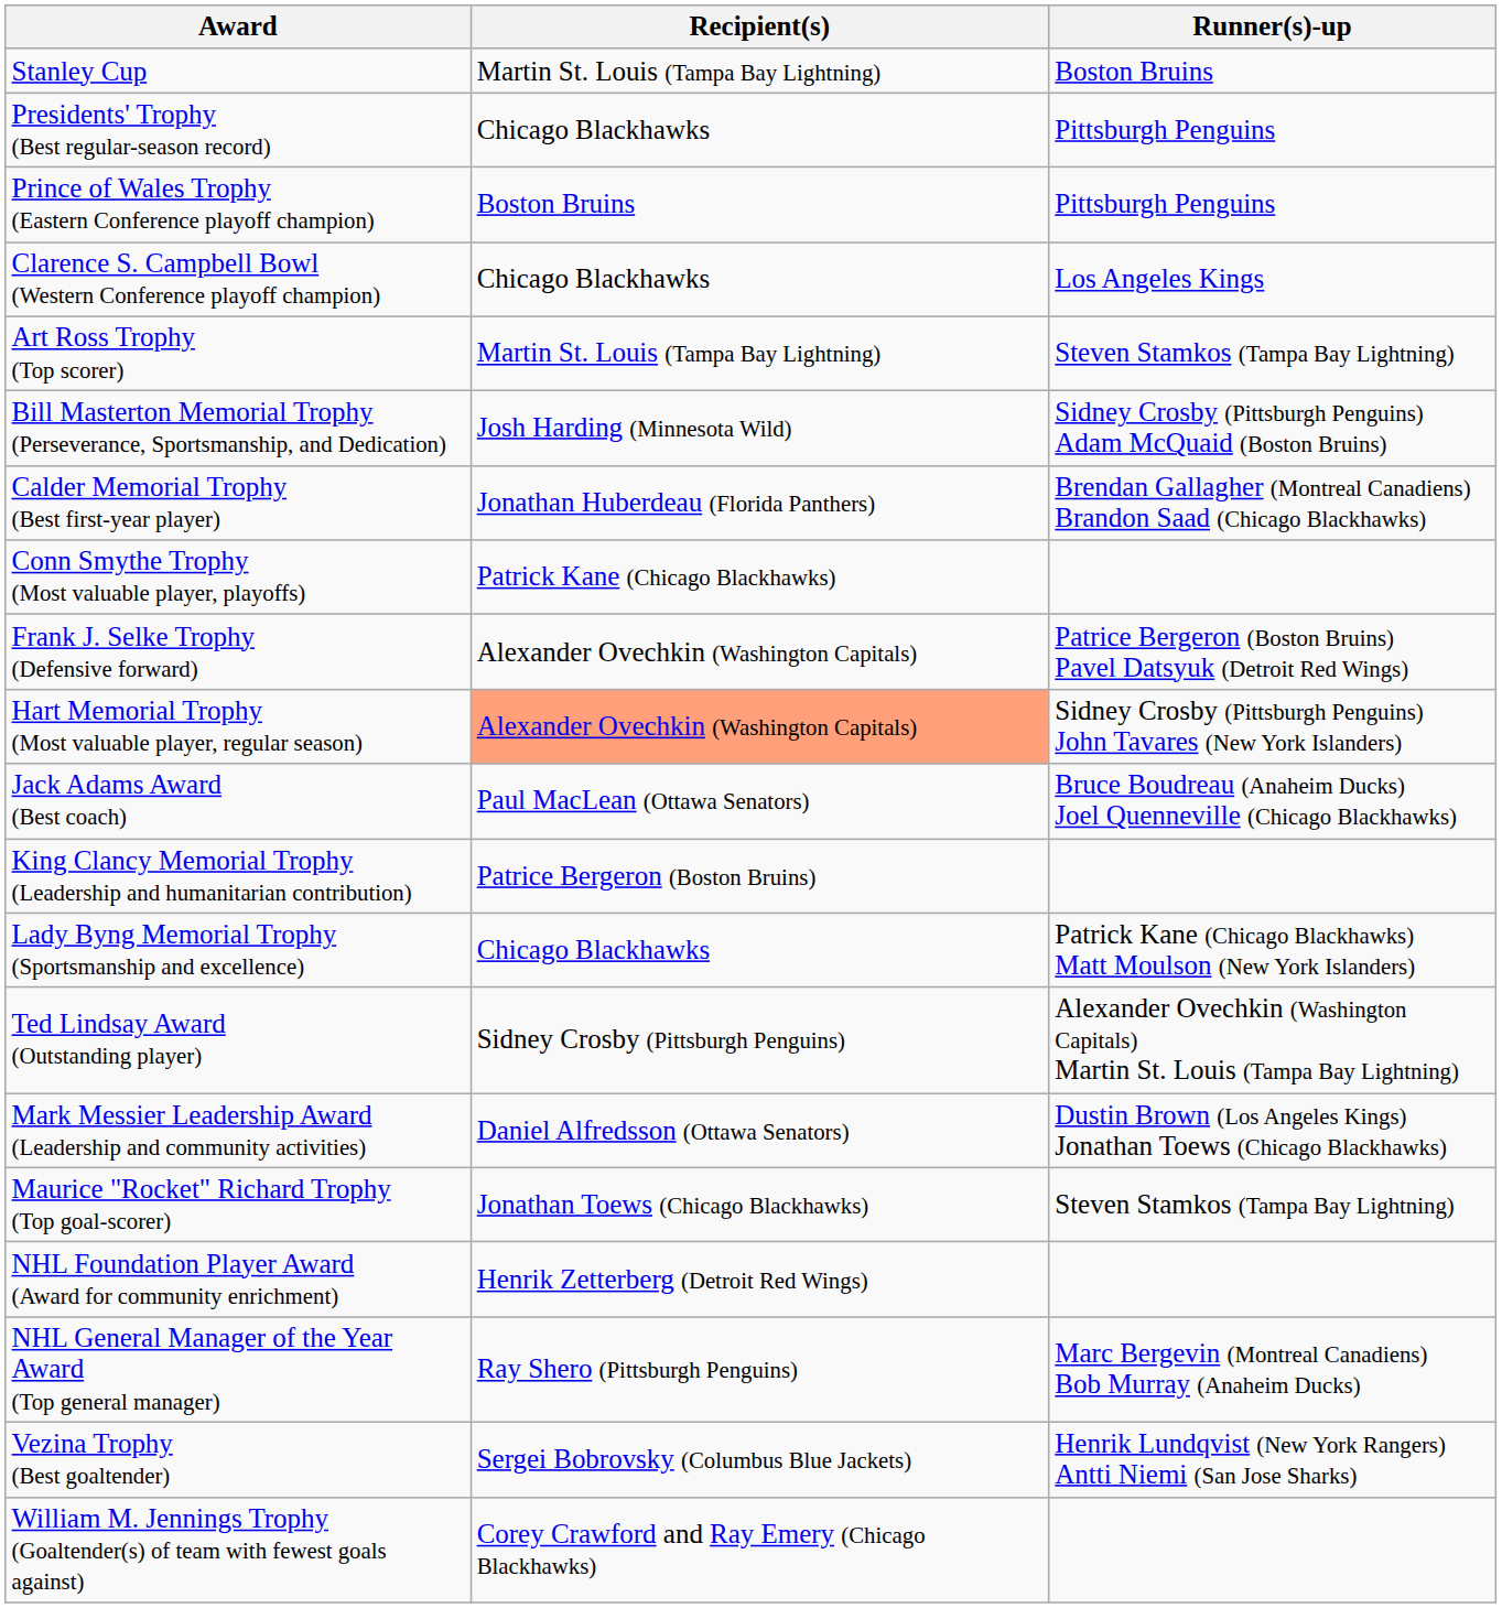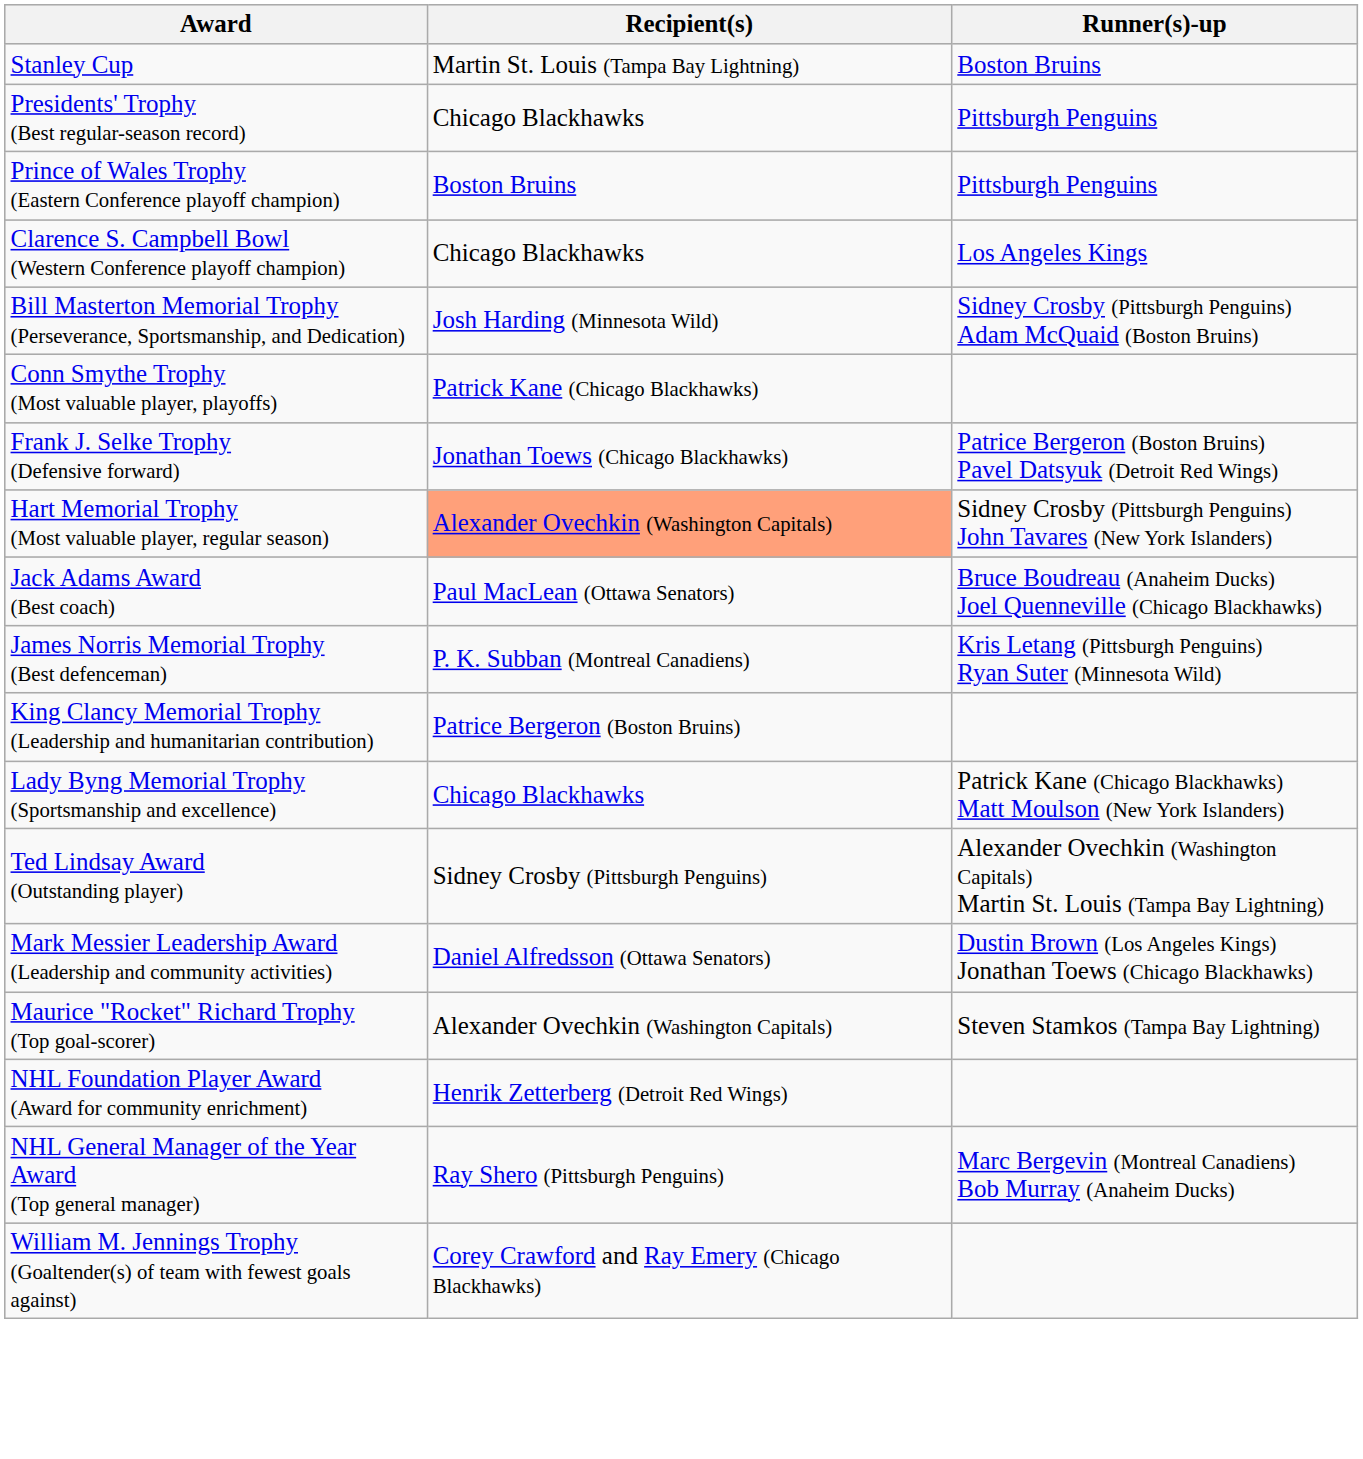 <table class="wikitable">
 <tr>
 <th>Award</th>
 <th>Recipient(s)</th>
 <th>Runner(s)-up</th>
 </tr>
 <tr>
 <td><a href='#'>Stanley Cup</a></td>
 <td>Martin St. Louis <small>(Tampa Bay Lightning)</small></td>
 <td><a href='#'>Boston Bruins</a></td>
 </tr>
 <tr>
 <td><a href='#'>Presidents' Trophy</a><br><small>(Best regular-season record)</small></td>
 <td>Chicago Blackhawks</td>
 <td><a href='#'>Pittsburgh Penguins</a></td>
 </tr>
 <tr>
 <td><a href='#'>Prince of Wales Trophy</a><br><small>(Eastern Conference playoff champion)</small></td>
 <td><a href='#'>Boston Bruins</a></td>
 <td><a href='#'>Pittsburgh Penguins</a></td>
 </tr>
 <tr>
 <td><a href='#'>Clarence S. Campbell Bowl</a><br><small>(Western Conference playoff champion)</small></td>
 <td>Chicago Blackhawks</td>
 <td><a href='#'>Los Angeles Kings</a></td>
 </tr>
 <tr>
-<td><a href='#'>Art Ross Trophy</a><br><small>(Top scorer)</small></td>
-<td><a href='#'>Martin St. Louis</a> <small>(Tampa Bay Lightning)</small></td>
-<td><a href='#'>Steven Stamkos</a> <small>(Tampa Bay Lightning)</small></td>
-</tr>
-<tr>
 <td><a href='#'>Bill Masterton Memorial Trophy</a><br><small>(Perseverance, Sportsmanship, and Dedication)</small></td>
 <td><a href='#'>Josh Harding</a> <small>(Minnesota Wild)</small></td>
 <td><a href='#'>Sidney Crosby</a> <small>(Pittsburgh Penguins)</small><br><a href='#'>Adam McQuaid</a> <small>(Boston Bruins)</small></td>
-</tr>
-<tr>
-<td><a href='#'>Calder Memorial Trophy</a><br><small>(Best first-year player)</small></td>
-<td><a href='#'>Jonathan Huberdeau</a> <small>(Florida Panthers)</small></td>
-<td><a href='#'>Brendan Gallagher</a> <small>(Montreal Canadiens)</small><br><a href='#'>Brandon Saad</a> <small>(Chicago Blackhawks)</small></td>
 </tr>
 <tr>
 <td><a href='#'>Conn Smythe Trophy</a><br><small>(Most valuable player, playoffs)</small></td>
 <td><a href='#'>Patrick Kane</a> <small>(Chicago Blackhawks)</small></td>
 <td></td>
 </tr>
 <tr>
 <td><a href='#'>Frank J. Selke Trophy</a><br><small>(Defensive forward)</small></td>
-<td>Alexander Ovechkin <small>(Washington Capitals)</small></td>
+<td><a href='#'>Jonathan Toews</a> <small>(Chicago Blackhawks)</small></td>
 <td><a href='#'>Patrice Bergeron</a> <small>(Boston Bruins)</small><br><a href='#'>Pavel Datsyuk</a> <small>(Detroit Red Wings)</small><br></td>
 </tr>
 <tr>
 <td><a href='#'>Hart Memorial Trophy</a><br><small>(Most valuable player, regular season)</small></td>
 <td style="background: lightsalmon;"><a href='#'>Alexander Ovechkin</a> <small>(Washington Capitals)</small></td>
 <td>Sidney Crosby <small>(Pittsburgh Penguins)</small><br><a href='#'>John Tavares</a> <small>(New York Islanders)</small></td>
 </tr>
 <tr>
 <td><a href='#'>Jack Adams Award</a><br><small>(Best coach)</small></td>
 <td><a href='#'>Paul MacLean</a> <small>(Ottawa Senators)</small></td>
 <td><a href='#'>Bruce Boudreau</a> <small>(Anaheim Ducks)</small><br><a href='#'>Joel Quenneville</a> <small>(Chicago Blackhawks)</small></td>
+</tr>
+<tr>
+<td><a href='#'>James Norris Memorial Trophy</a><br><small>(Best defenceman)</small></td>
+<td><a href='#'>P. K. Subban</a> <small>(Montreal Canadiens)</small></td>
+<td><a href='#'>Kris Letang</a> <small>(Pittsburgh Penguins)</small><br><a href='#'>Ryan Suter</a> <small>(Minnesota Wild)</small></td>
 </tr>
 <tr>
 <td><a href='#'>King Clancy Memorial Trophy</a><br><small>(Leadership and humanitarian contribution)</small></td>
 <td><a href='#'>Patrice Bergeron</a> <small>(Boston Bruins)</small></td>
 <td></td>
 </tr>
 <tr>
 <td><a href='#'>Lady Byng Memorial Trophy</a><br><small>(Sportsmanship and excellence)</small></td>
 <td><a href='#'>Chicago Blackhawks</a></td>
 <td>Patrick Kane <small>(Chicago Blackhawks)</small><br><a href='#'>Matt Moulson</a> <small>(New York Islanders)</small></td>
 </tr>
 <tr>
 <td><a href='#'>Ted Lindsay Award</a><br><small>(Outstanding player)</small></td>
 <td>Sidney Crosby <small>(Pittsburgh Penguins)</small></td>
 <td>Alexander Ovechkin <small>(Washington Capitals)</small><br>Martin St. Louis <small>(Tampa Bay Lightning)</small></td>
 </tr>
 <tr>
 <td><a href='#'>Mark Messier Leadership Award</a><br><small>(Leadership and community activities)</small></td>
 <td><a href='#'>Daniel Alfredsson</a> <small>(Ottawa Senators)<br></small></td>
 <td><a href='#'>Dustin Brown</a> <small>(Los Angeles Kings)</small><br>Jonathan Toews <small>(Chicago Blackhawks)</small></td>
 </tr>
 <tr>
 <td><a href='#'>Maurice "Rocket" Richard Trophy</a><br><small>(Top goal-scorer)</small></td>
-<td><a href='#'>Jonathan Toews</a> <small>(Chicago Blackhawks)</small></td>
+<td>Alexander Ovechkin <small>(Washington Capitals)</small></td>
 <td>Steven Stamkos <small>(Tampa Bay Lightning)</small></td>
 </tr>
 <tr>
 <td><a href='#'>NHL Foundation Player Award</a><br><small>(Award for community enrichment)</small></td>
 <td><a href='#'>Henrik Zetterberg</a> <small>(Detroit Red Wings)</small></td>
 <td></td>
 </tr>
 <tr>
 <td><a href='#'>NHL General Manager of the Year Award</a><br><small>(Top general manager)</small></td>
 <td><a href='#'>Ray Shero</a> <small>(Pittsburgh Penguins)</small></td>
 <td><a href='#'>Marc Bergevin</a> <small>(Montreal Canadiens)</small><br> <a href='#'>Bob Murray</a> <small>(Anaheim Ducks)</small></td>
 </tr>
 <tr>
-<td><a href='#'>Vezina Trophy</a><br><small>(Best goaltender)</small></td>
-<td><a href='#'>Sergei Bobrovsky</a> <small>(Columbus Blue Jackets)</small></td>
-<td><a href='#'>Henrik Lundqvist</a> <small>(New York Rangers)</small><br><a href='#'>Antti Niemi</a> <small>(San Jose Sharks)</small></td>
-</tr>
-<tr>
 <td><a href='#'>William M. Jennings Trophy</a><br><small>(Goaltender(s) of team with fewest goals against)</small></td>
 <td><a href='#'>Corey Crawford</a> and <a href='#'>Ray Emery</a> <small>(Chicago Blackhawks)</small></td>
 <td></td>
 </tr>
 </table>
